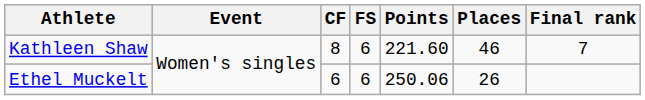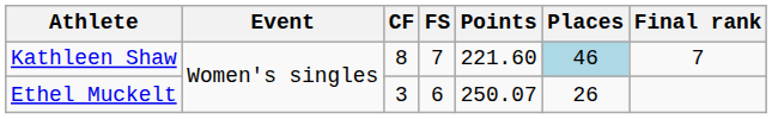 <table class="wikitable" border="1" style="font-size:90%">
 <tr>
 <th>Athlete</th>
 <th>Event</th>
 <th>CF</th>
 <th>FS</th>
 <th>Points</th>
 <th>Places</th>
 <th>Final rank</th>
 </tr>
 <tr align=center>
 <td align=left><a href='#'>Kathleen Shaw</a></td>
 <td rowspan="2">Women's singles</td>
 <td>8</td>
-<td>6</td>
+<td>7</td>
 <td>221.60</td>
-<td>46</td>
+<td style="background: lightblue;">46</td>
 <td>7</td>
 </tr>
 <tr align=center>
 <td align=left><a href='#'>Ethel Muckelt</a></td>
+<td>3</td>
 <td>6</td>
-<td>6</td>
-<td>250.06</td>
+<td>250.07</td>
 <td>26</td>
 <td></td>
 </tr>
 </table>
